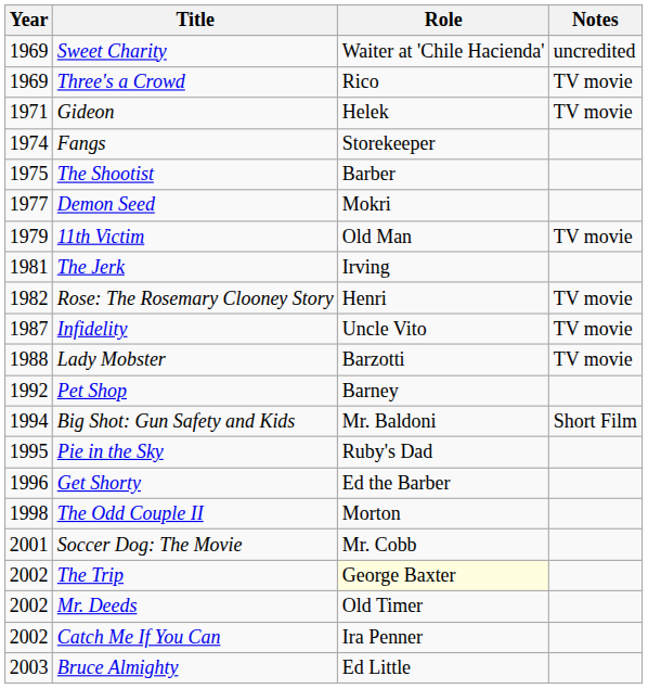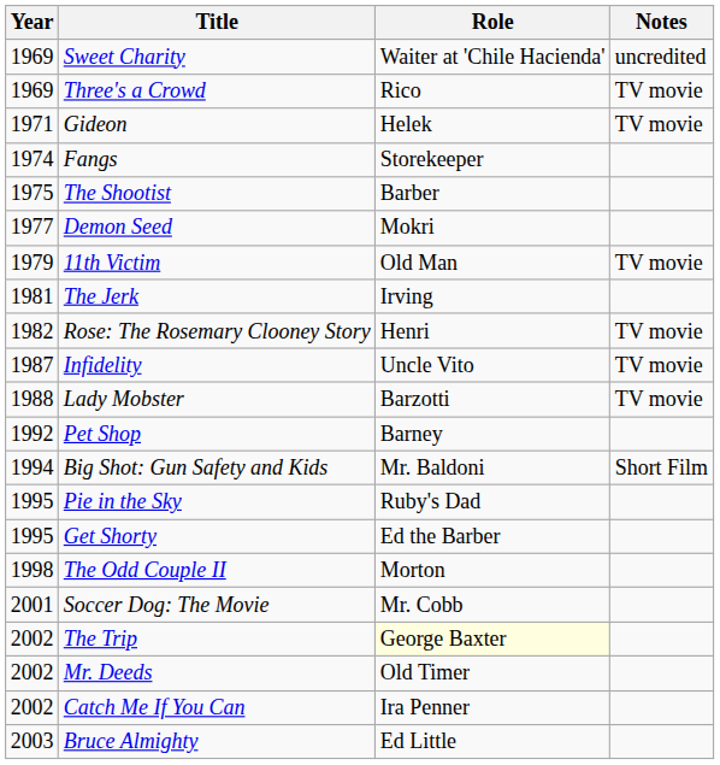 <table class="wikitable">
 <tr>
 <th>Year</th>
 <th>Title</th>
 <th>Role</th>
 <th>Notes</th>
 </tr>
 <tr>
 <td>1969</td>
 <td><em><a href='#'>Sweet Charity</a></em></td>
 <td>Waiter at 'Chile Hacienda'</td>
 <td>uncredited</td>
 </tr>
 <tr>
 <td>1969</td>
 <td><em><a href='#'>Three's a Crowd</a></em></td>
 <td>Rico</td>
 <td>TV movie</td>
 </tr>
 <tr>
 <td>1971</td>
 <td><em>Gideon</em></td>
 <td>Helek</td>
 <td>TV movie</td>
 </tr>
 <tr>
 <td>1974</td>
 <td><em>Fangs</em></td>
 <td>Storekeeper</td>
 <td></td>
 </tr>
 <tr>
 <td>1975</td>
 <td><em><a href='#'>The Shootist</a></em></td>
 <td>Barber</td>
 <td></td>
 </tr>
 <tr>
 <td>1977</td>
 <td><em><a href='#'>Demon Seed</a></em></td>
 <td>Mokri</td>
 <td></td>
 </tr>
 <tr>
 <td>1979</td>
 <td><em><a href='#'>11th Victim</a></em></td>
 <td>Old Man</td>
 <td>TV movie</td>
 </tr>
 <tr>
 <td>1981</td>
 <td><em><a href='#'>The Jerk</a></em></td>
 <td>Irving</td>
 <td></td>
 </tr>
 <tr>
 <td>1982</td>
 <td><em>Rose: The Rosemary Clooney Story</em></td>
 <td>Henri</td>
 <td>TV movie</td>
 </tr>
 <tr>
 <td>1987</td>
 <td><em><a href='#'>Infidelity</a></em></td>
 <td>Uncle Vito</td>
 <td>TV movie</td>
 </tr>
 <tr>
 <td>1988</td>
 <td><em>Lady Mobster</em></td>
 <td>Barzotti</td>
 <td>TV movie</td>
 </tr>
 <tr>
 <td>1992</td>
 <td><em><a href='#'>Pet Shop</a></em></td>
 <td>Barney</td>
 <td></td>
 </tr>
 <tr>
 <td>1994</td>
 <td><em>Big Shot: Gun Safety and Kids</em></td>
 <td>Mr. Baldoni</td>
 <td>Short Film</td>
 </tr>
 <tr>
 <td>1995</td>
 <td><em><a href='#'>Pie in the Sky</a></em></td>
 <td>Ruby's Dad</td>
 <td></td>
 </tr>
 <tr>
-<td>1996</td>
+<td>1995</td>
 <td><em><a href='#'>Get Shorty</a></em></td>
 <td>Ed the Barber</td>
 <td></td>
 </tr>
 <tr>
 <td>1998</td>
 <td><em><a href='#'>The Odd Couple II</a></em></td>
 <td>Morton</td>
 <td></td>
 </tr>
 <tr>
 <td>2001</td>
 <td><em>Soccer Dog: The Movie</em></td>
 <td>Mr. Cobb</td>
 <td></td>
 </tr>
 <tr>
 <td>2002</td>
 <td><em><a href='#'>The Trip</a></em></td>
 <td style="background: lightyellow;">George Baxter</td>
 <td></td>
 </tr>
 <tr>
 <td>2002</td>
 <td><em><a href='#'>Mr. Deeds</a></em></td>
 <td>Old Timer</td>
 <td></td>
 </tr>
 <tr>
 <td>2002</td>
 <td><em><a href='#'>Catch Me If You Can</a></em></td>
 <td>Ira Penner</td>
 <td></td>
 </tr>
 <tr>
 <td>2003</td>
 <td><em><a href='#'>Bruce Almighty</a></em></td>
 <td>Ed Little</td>
 <td></td>
 </tr>
 </table>
